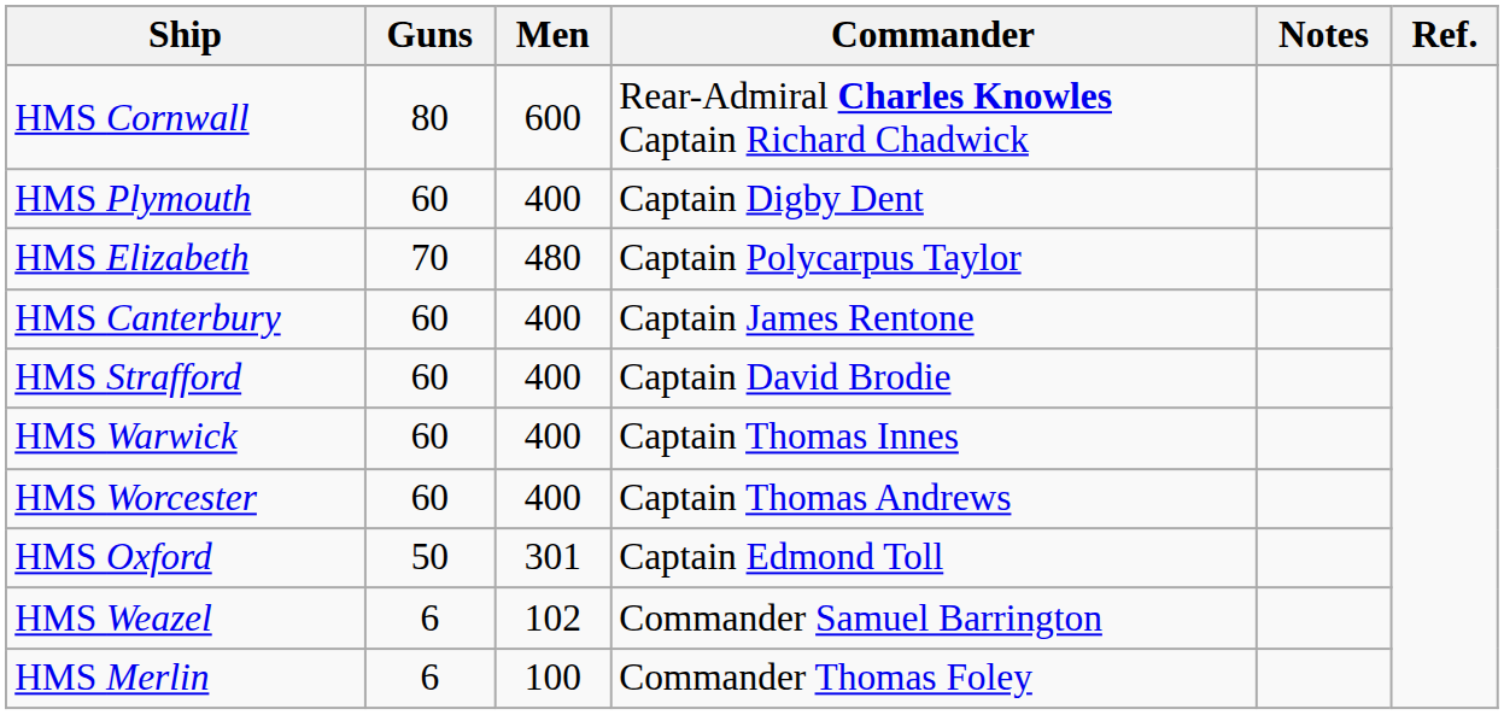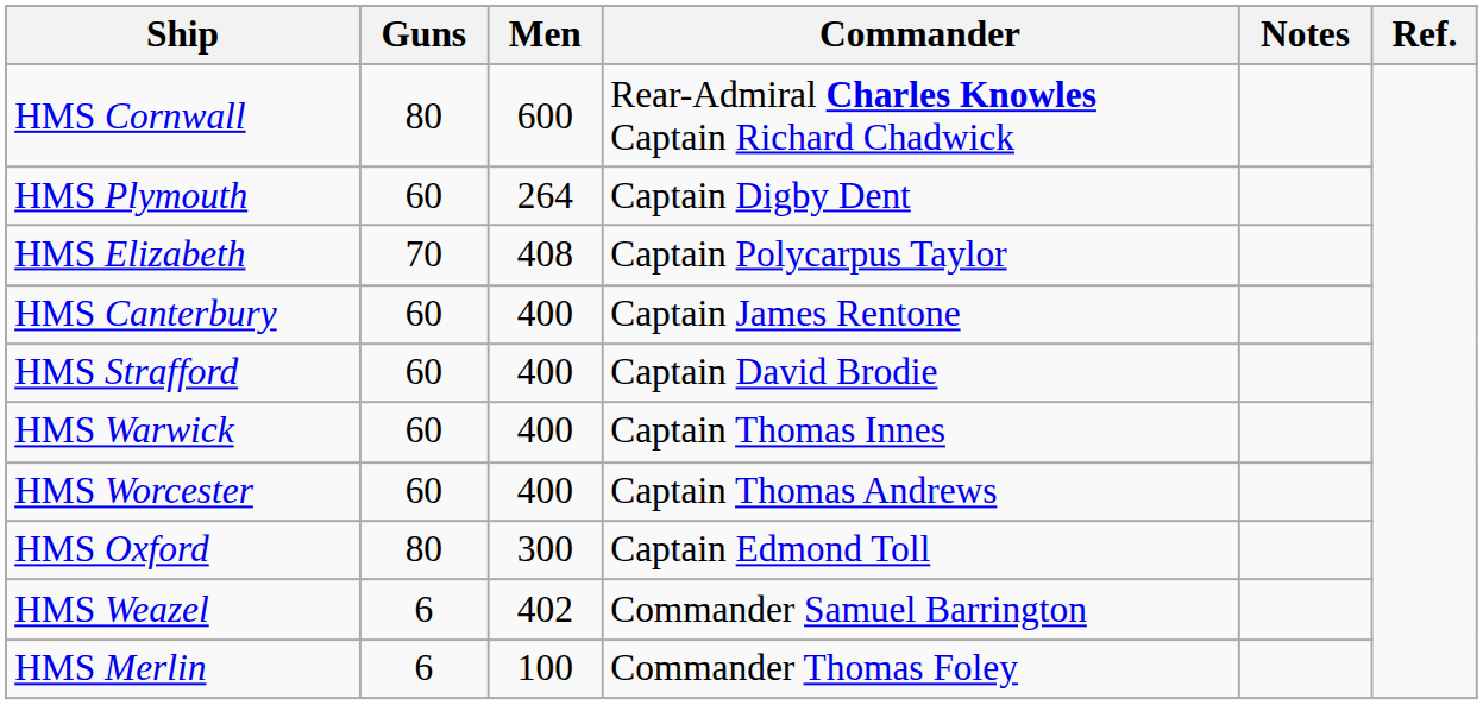 <table class="wikitable"width=50%>
 <tr>
 <th>Ship</th>
 <th>Guns</th>
 <th>Men</th>
 <th>Commander</th>
 <th>Notes</th>
 <th>Ref.</th>
 </tr>
 <tr>
 <td><a href='#'>HMS <em>Cornwall</em></a></td>
 <td align=center>80</td>
 <td align=center>600</td>
 <td>Rear-Admiral <strong><a href='#'>Charles Knowles</a></strong><br>Captain <a href='#'>Richard Chadwick</a></td>
 <td></td>
 <td rowspan=10></td>
 </tr>
 <tr>
 <td><a href='#'>HMS <em>Plymouth</em></a></td>
 <td align=center>60</td>
-<td align=center>400</td>
+<td align=center>264</td>
 <td>Captain <a href='#'>Digby Dent</a></td>
 <td></td>
 </tr>
 <tr>
 <td><a href='#'>HMS <em>Elizabeth</em></a></td>
 <td align=center>70</td>
-<td align=center>480</td>
+<td align=center>408</td>
 <td>Captain <a href='#'>Polycarpus Taylor</a></td>
 <td></td>
 </tr>
 <tr>
 <td><a href='#'>HMS <em>Canterbury</em></a></td>
 <td align=center>60</td>
 <td align=center>400</td>
 <td>Captain <a href='#'>James Rentone</a></td>
 <td></td>
 </tr>
 <tr>
 <td><a href='#'>HMS <em>Strafford</em></a></td>
 <td align=center>60</td>
 <td align=center>400</td>
 <td>Captain <a href='#'>David Brodie</a></td>
 <td></td>
 </tr>
 <tr>
 <td><a href='#'>HMS <em>Warwick</em></a></td>
 <td align=center>60</td>
 <td align=center>400</td>
 <td>Captain <a href='#'>Thomas Innes</a></td>
 <td></td>
 </tr>
 <tr>
 <td><a href='#'>HMS <em>Worcester</em></a></td>
 <td align=center>60</td>
 <td align=center>400</td>
 <td>Captain <a href='#'>Thomas Andrews</a></td>
 <td></td>
 </tr>
 <tr>
 <td><a href='#'>HMS <em>Oxford</em></a></td>
-<td align=center>50</td>
-<td align=center>301</td>
+<td align=center>80</td>
+<td align=center>300</td>
 <td>Captain <a href='#'>Edmond Toll</a></td>
 <td></td>
 </tr>
 <tr>
 <td><a href='#'>HMS <em>Weazel</em></a></td>
 <td align=center>6</td>
-<td align=center>102</td>
+<td align=center>402</td>
 <td>Commander <a href='#'>Samuel Barrington</a></td>
 <td></td>
 </tr>
 <tr>
 <td><a href='#'>HMS <em>Merlin</em></a></td>
 <td align=center>6</td>
 <td align=center>100</td>
 <td>Commander <a href='#'>Thomas Foley</a></td>
 <td></td>
 </tr>
 </table>
